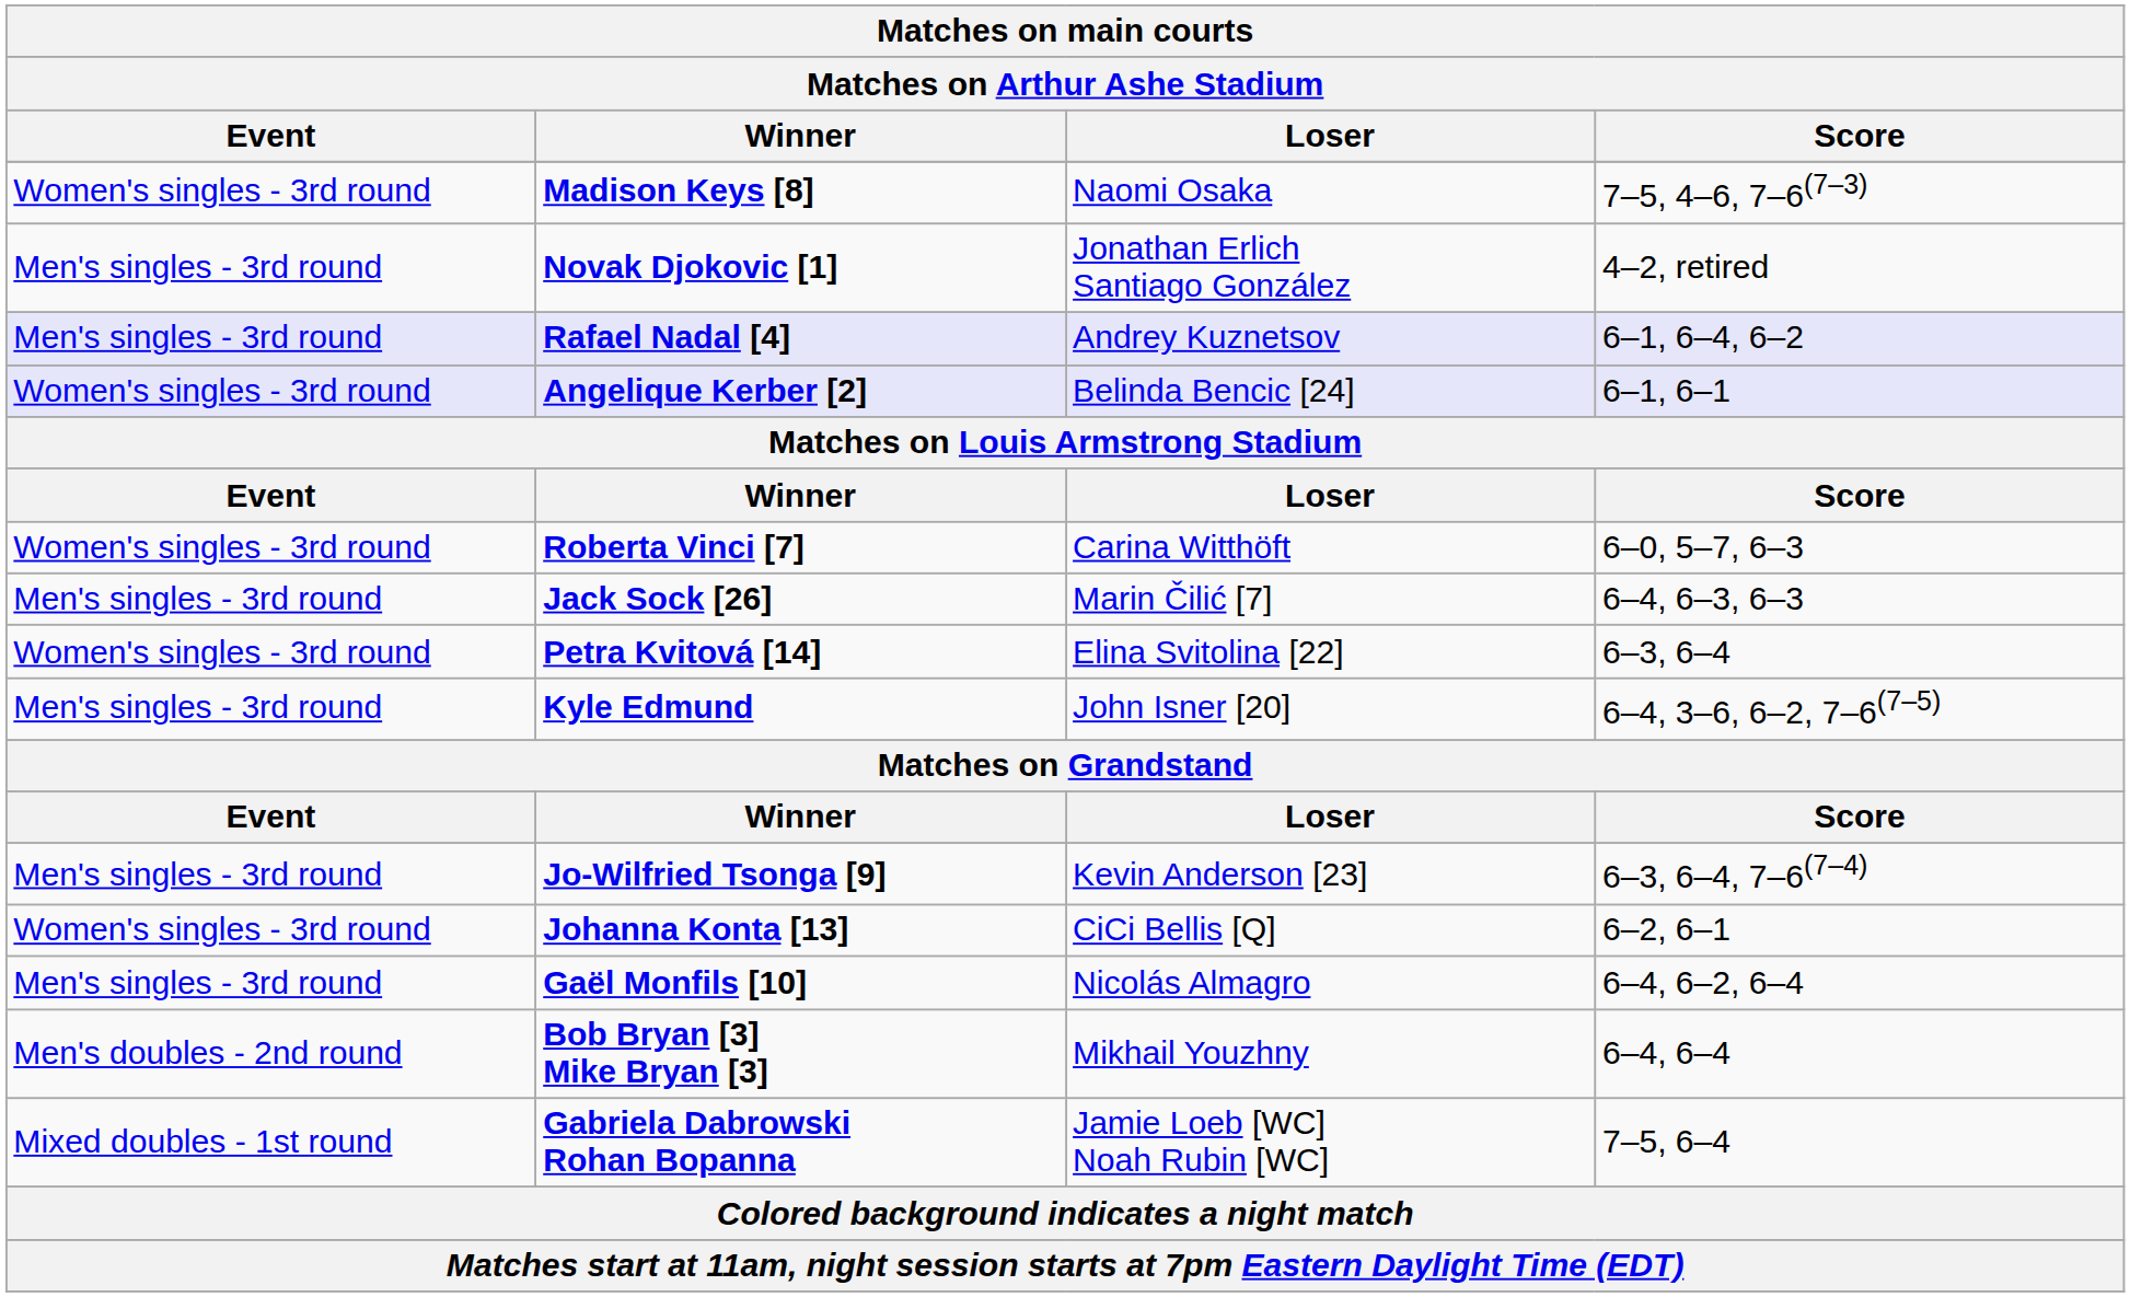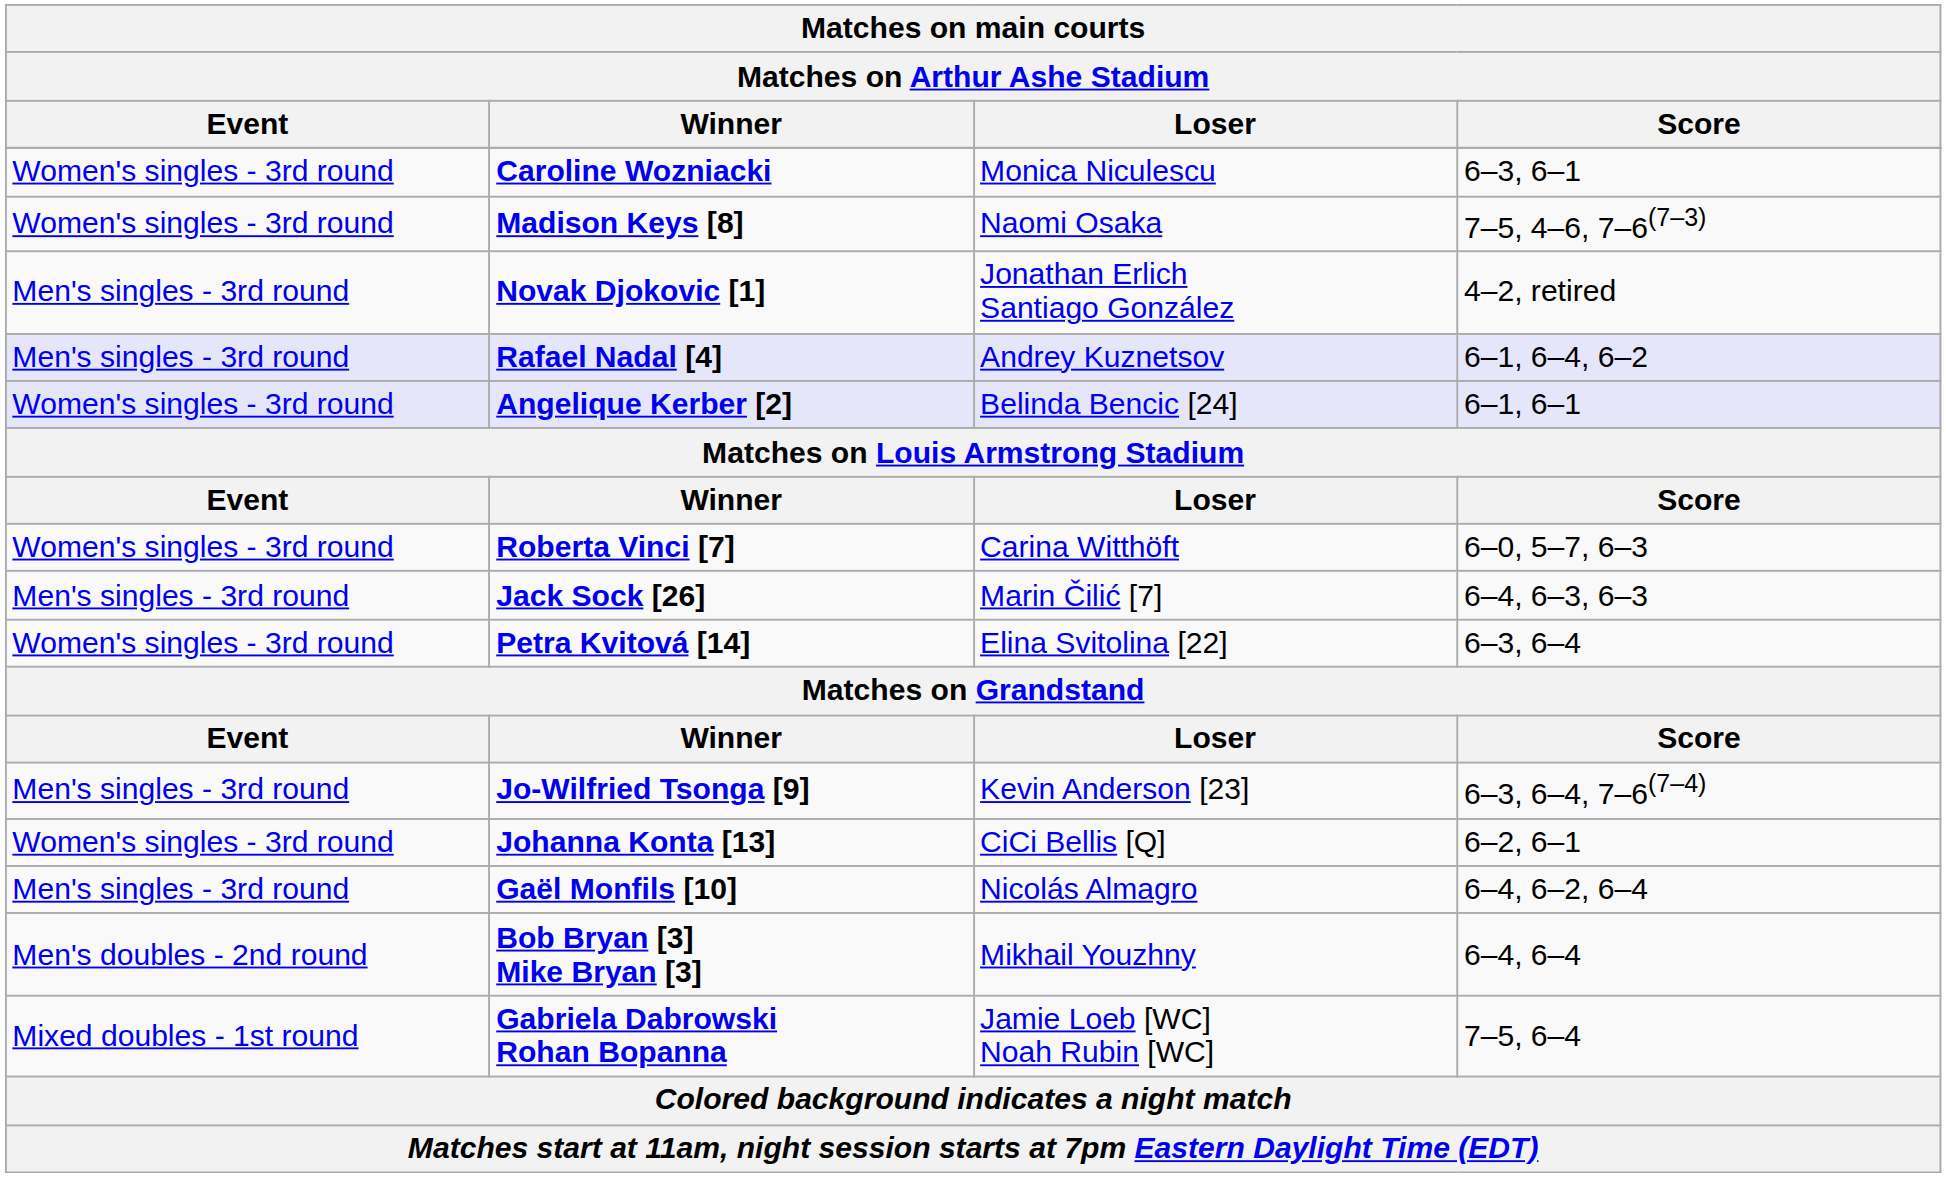 <table class="wikitable" style="margin:auto;">
 <tr>
 <th colspan="4" style="white-space:nowrap;">Matches on main courts</th>
 </tr>
 <tr>
 <th colspan="4"><strong>Matches on <a href='#'>Arthur Ashe Stadium</a></strong></th>
 </tr>
 <tr>
 <th width=250>Event</th>
 <th width=250>Winner</th>
 <th width=250>Loser</th>
 <th width=250>Score</th>
 </tr>
 <tr>
+</tr>
+<tr>
+<td><a href='#'>Women's singles - 3rd round</a></td>
+<td><strong> <a href='#'>Caroline Wozniacki</a></strong></td>
+<td> <a href='#'>Monica Niculescu</a></td>
+<td>6–3, 6–1</td>
 </tr>
 <tr>
 <td><a href='#'>Women's singles - 3rd round</a></td>
 <td><strong> <a href='#'>Madison Keys</a> [8]</strong></td>
 <td> <a href='#'>Naomi Osaka</a></td>
 <td>7–5, 4–6, 7–6<sup>(7–3)</sup></td>
 </tr>
 <tr>
 <td><a href='#'>Men's singles - 3rd round</a></td>
 <td><strong> <a href='#'>Novak Djokovic</a> [1]</strong></td>
 <td> <a href='#'>Jonathan Erlich</a> <br>  <a href='#'>Santiago González</a></td>
 <td>4–2, retired</td>
 </tr>
 <tr bgcolor=lavender>
 <td><a href='#'>Men's singles - 3rd round</a></td>
 <td><strong> <a href='#'>Rafael Nadal</a> [4]</strong></td>
 <td> <a href='#'>Andrey Kuznetsov</a></td>
 <td>6–1, 6–4, 6–2</td>
 </tr>
 <tr bgcolor=lavender>
 <td><a href='#'>Women's singles - 3rd round</a></td>
 <td><strong> <a href='#'>Angelique Kerber</a> [2]</strong></td>
 <td> <a href='#'>Belinda Bencic</a> [24]</td>
 <td>6–1, 6–1</td>
 </tr>
 <tr>
 <th colspan="4"><strong>Matches on <a href='#'>Louis Armstrong Stadium</a></strong></th>
 </tr>
 <tr>
 <th width=250>Event</th>
 <th width=250>Winner</th>
 <th width=250>Loser</th>
 <th width=250>Score</th>
 </tr>
 <tr>
 <td><a href='#'>Women's singles - 3rd round</a></td>
 <td><strong> <a href='#'>Roberta Vinci</a> [7]</strong></td>
 <td> <a href='#'>Carina Witthöft</a></td>
 <td>6–0, 5–7, 6–3</td>
 </tr>
 <tr>
 <td><a href='#'>Men's singles - 3rd round</a></td>
 <td><strong> <a href='#'>Jack Sock</a> [26]</strong></td>
 <td> <a href='#'>Marin Čilić</a> [7]</td>
 <td>6–4, 6–3, 6–3</td>
 </tr>
 <tr>
 <td><a href='#'>Women's singles - 3rd round</a></td>
 <td><strong> <a href='#'>Petra Kvitová</a> [14]</strong></td>
 <td> <a href='#'>Elina Svitolina</a> [22]</td>
 <td>6–3, 6–4</td>
 </tr>
 <tr>
-<td><a href='#'>Men's singles - 3rd round</a></td>
-<td><strong> <a href='#'>Kyle Edmund</a></strong></td>
-<td> <a href='#'>John Isner</a> [20]</td>
-<td>6–4, 3–6, 6–2, 7–6<sup>(7–5)</sup></td>
-</tr>
-<tr>
 <th colspan="4"><strong>Matches on <a href='#'>Grandstand</a></strong></th>
 </tr>
 <tr>
 <th width=250>Event</th>
 <th width=250>Winner</th>
 <th width=250>Loser</th>
 <th width=250>Score</th>
 </tr>
 <tr>
 <td><a href='#'>Men's singles - 3rd round</a></td>
 <td><strong> <a href='#'>Jo-Wilfried Tsonga</a> [9]</strong></td>
 <td> <a href='#'>Kevin Anderson</a> [23]</td>
 <td>6–3, 6–4, 7–6<sup>(7–4)</sup></td>
 </tr>
 <tr>
 <td><a href='#'>Women's singles - 3rd round</a></td>
 <td><strong> <a href='#'>Johanna Konta</a> [13]</strong></td>
 <td> <a href='#'>CiCi Bellis</a> [Q]</td>
 <td>6–2, 6–1</td>
 </tr>
 <tr>
 <td><a href='#'>Men's singles - 3rd round</a></td>
 <td><strong> <a href='#'>Gaël Monfils</a> [10]</strong></td>
 <td> <a href='#'>Nicolás Almagro</a></td>
 <td>6–4, 6–2, 6–4</td>
 </tr>
 <tr>
 <td><a href='#'>Men's doubles - 2nd round</a></td>
 <td><strong> <a href='#'>Bob Bryan</a> [3] <br>  <a href='#'>Mike Bryan</a> [3]</strong></td>
 <td> <a href='#'>Mikhail Youzhny</a></td>
 <td>6–4, 6–4</td>
 </tr>
 <tr>
 <td><a href='#'>Mixed doubles - 1st round</a></td>
 <td><strong> <a href='#'>Gabriela Dabrowski</a><br> <a href='#'>Rohan Bopanna</a></strong></td>
 <td> <a href='#'>Jamie Loeb</a> [WC]<br> <a href='#'>Noah Rubin</a> [WC]</td>
 <td>7–5, 6–4</td>
 </tr>
 <tr>
 <th colspan=4><em>Colored background indicates a night match</em></th>
 </tr>
 <tr>
 <th colspan=4><em>Matches start at 11am, night session starts at 7pm <a href='#'>Eastern Daylight Time (EDT)</a></em></th>
 </tr>
 </table>
